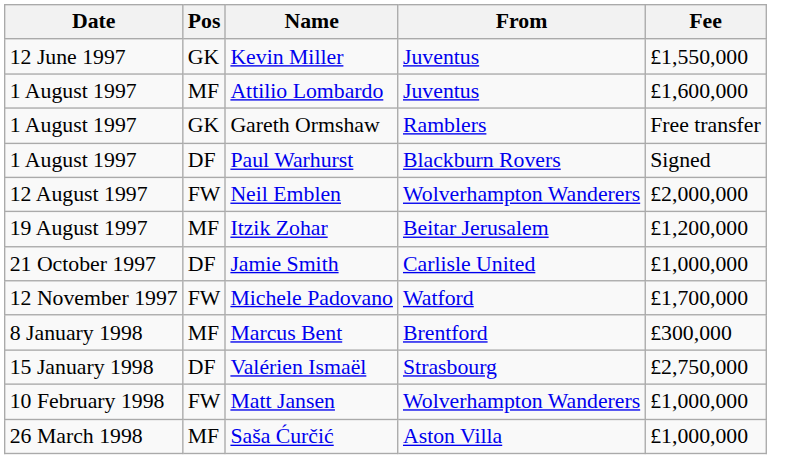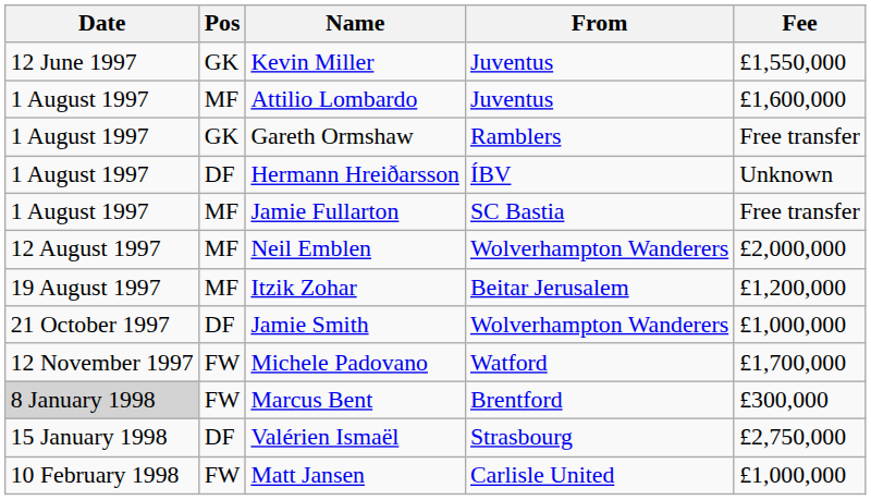 <table class="wikitable">
 <tr>
 <th>Date</th>
 <th>Pos</th>
 <th>Name</th>
 <th>From</th>
 <th>Fee</th>
 </tr>
 <tr>
 <td>12 June 1997</td>
 <td>GK</td>
 <td><a href='#'>Kevin Miller</a></td>
 <td><a href='#'>Juventus</a></td>
 <td>£1,550,000</td>
 </tr>
 <tr>
 <td>1 August 1997</td>
 <td>MF</td>
 <td><a href='#'>Attilio Lombardo</a></td>
 <td><a href='#'>Juventus</a></td>
 <td>£1,600,000</td>
 </tr>
 <tr>
 <td>1 August 1997</td>
 <td>GK</td>
 <td>Gareth Ormshaw</td>
 <td><a href='#'>Ramblers</a></td>
 <td>Free transfer</td>
 </tr>
 <tr>
 <td>1 August 1997</td>
 <td>DF</td>
-<td><a href='#'>Paul Warhurst</a></td>
-<td><a href='#'>Blackburn Rovers</a></td>
-<td>Signed</td>
+<td><a href='#'>Hermann Hreiðarsson</a></td>
+<td><a href='#'>ÍBV</a></td>
+<td>Unknown</td>
+</tr>
+<tr>
+<td>1 August 1997</td>
+<td>MF</td>
+<td><a href='#'>Jamie Fullarton</a></td>
+<td><a href='#'>SC Bastia</a></td>
+<td>Free transfer</td>
 </tr>
 <tr>
 <td>12 August 1997</td>
-<td>FW</td>
+<td>MF</td>
 <td><a href='#'>Neil Emblen</a></td>
 <td><a href='#'>Wolverhampton Wanderers</a></td>
 <td>£2,000,000</td>
 </tr>
 <tr>
 <td>19 August 1997</td>
 <td>MF</td>
 <td><a href='#'>Itzik Zohar</a></td>
 <td><a href='#'>Beitar Jerusalem</a></td>
 <td>£1,200,000</td>
 </tr>
 <tr>
 <td>21 October 1997</td>
 <td>DF</td>
 <td><a href='#'>Jamie Smith</a></td>
-<td><a href='#'>Carlisle United</a></td>
+<td><a href='#'>Wolverhampton Wanderers</a></td>
 <td>£1,000,000</td>
 </tr>
 <tr>
 <td>12 November 1997</td>
 <td>FW</td>
 <td><a href='#'>Michele Padovano</a></td>
 <td><a href='#'>Watford</a></td>
 <td>£1,700,000</td>
 </tr>
 <tr>
-<td>8 January 1998</td>
-<td>MF</td>
+<td style="background: lightgrey;">8 January 1998</td>
+<td>FW</td>
 <td><a href='#'>Marcus Bent</a></td>
 <td><a href='#'>Brentford</a></td>
 <td>£300,000</td>
 </tr>
 <tr>
 <td>15 January 1998</td>
 <td>DF</td>
 <td><a href='#'>Valérien Ismaël</a></td>
 <td><a href='#'>Strasbourg</a></td>
 <td>£2,750,000</td>
 </tr>
 <tr>
 <td>10 February 1998</td>
 <td>FW</td>
 <td><a href='#'>Matt Jansen</a></td>
-<td><a href='#'>Wolverhampton Wanderers</a></td>
-<td>£1,000,000</td>
-</tr>
-<tr>
-<td>26 March 1998</td>
-<td>MF</td>
-<td><a href='#'>Saša Ćurčić</a></td>
-<td><a href='#'>Aston Villa</a></td>
+<td><a href='#'>Carlisle United</a></td>
 <td>£1,000,000</td>
 </tr>
 </table>
